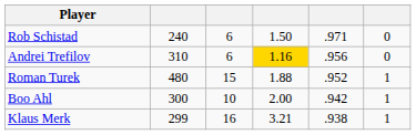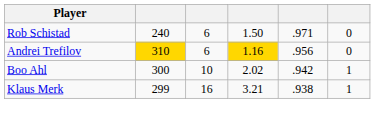 <table class="wikitable sortable" style="text-align:center;">
 <tr>
 <th style="width:170px;">Player</th>
 <th style="width:60px;"></th>
 <th style="width:50px;"></th>
 <th style="width:60px;"></th>
 <th style="width:60px;"></th>
 <th style="width:50px;"></th>
 </tr>
 <tr>
 <td style="text-align:left;"> <a href='#'>Rob Schistad</a></td>
 <td>240</td>
 <td>6</td>
 <td>1.50</td>
 <td>.971</td>
 <td>0</td>
 </tr>
 <tr>
 <td style="text-align:left;"> <a href='#'>Andrei Trefilov</a></td>
-<td>310</td>
+<td style="background: gold;">310</td>
 <td>6</td>
 <td style="background: gold;">1.16</td>
 <td>.956</td>
 <td>0</td>
 </tr>
 <tr>
-<td style="text-align:left;"> <a href='#'>Roman Turek</a></td>
-<td>480</td>
-<td>15</td>
-<td>1.88</td>
-<td>.952</td>
-<td>1</td>
-</tr>
-<tr>
 <td style="text-align:left;"> <a href='#'>Boo Ahl</a></td>
 <td>300</td>
 <td>10</td>
-<td>2.00</td>
+<td>2.02</td>
 <td>.942</td>
 <td>1</td>
 </tr>
 <tr>
 <td style="text-align:left;"> <a href='#'>Klaus Merk</a></td>
 <td>299</td>
 <td>16</td>
 <td>3.21</td>
 <td>.938</td>
 <td>1</td>
 </tr>
 </table>
